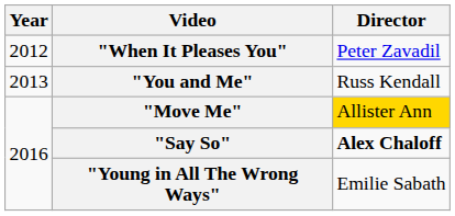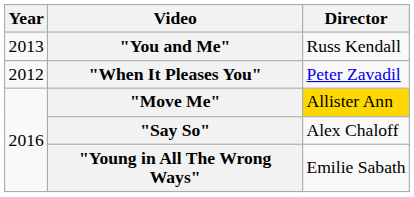 <table class="wikitable plainrowheaders">
 <tr>
 <th>Year</th>
 <th style="width:14em;">Video</th>
 <th>Director</th>
 </tr>
 <tr>
+<td>2013</td>
+<th scope="row">"You and Me"</th>
+<td>Russ Kendall</td>
+</tr>
+<tr>
 <td>2012</td>
 <th scope="row">"When It Pleases You"</th>
 <td><a href='#'>Peter Zavadil</a></td>
-</tr>
-<tr>
-<td>2013</td>
-<th scope="row">"You and Me"</th>
-<td>Russ Kendall</td>
 </tr>
 <tr>
 <td rowspan="3">2016</td>
 <th scope="row">"Move Me"</th>
 <td style="background: gold;">Allister Ann</td>
 </tr>
 <tr>
 <th scope="row">"Say So"</th>
-<td><strong>Alex Chaloff</strong></td>
+<td>Alex Chaloff</td>
 </tr>
 <tr>
 <th scope="row">"Young in All The Wrong Ways"</th>
 <td>Emilie Sabath</td>
 </tr>
 </table>
